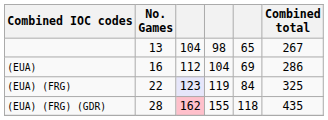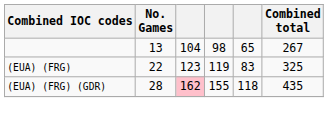 <table class="wikitable sortable" style="margin-top:0em; text-align:center; font-size:90%;">
 <tr>
 <th>Combined IOC codes</th>
 <th style="width:3em;">No. Games</th>
 <th style="width:2em;"></th>
 <th style="width:2em;"></th>
 <th style="width:2em;"></th>
 <th style="width:3.5em;">Combined total</th>
 </tr>
 <tr>
 <td align=left></td>
 <td>13</td>
 <td>104</td>
 <td>98</td>
 <td>65</td>
 <td>267</td>
 </tr>
 <tr>
-<td align=left><small> (EUA)</small></td>
-<td>16</td>
-<td>112</td>
-<td>104</td>
-<td>69</td>
-<td>286</td>
-</tr>
-<tr>
 <td align=left><small> (EUA) (FRG)</small></td>
 <td>22</td>
-<td style="background: lavender;">123</td>
+<td>123</td>
 <td>119</td>
-<td>84</td>
+<td>83</td>
 <td>325</td>
 </tr>
 <tr>
 <td align=left><small> (EUA) (FRG) (GDR)</small></td>
 <td>28</td>
 <td style="background: pink;">162</td>
 <td>155</td>
 <td>118</td>
 <td>435</td>
 </tr>
 <tr class="sortbottom">
 </tr>
 </table>
